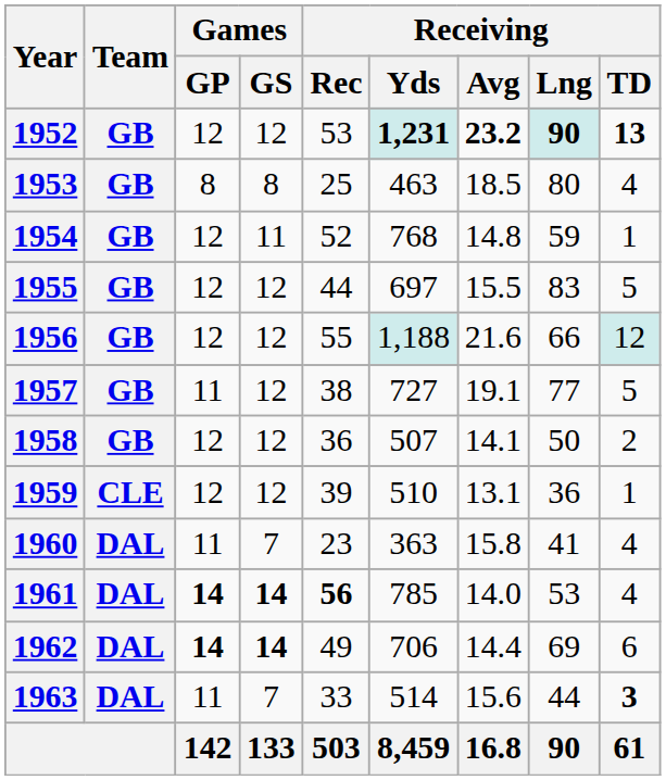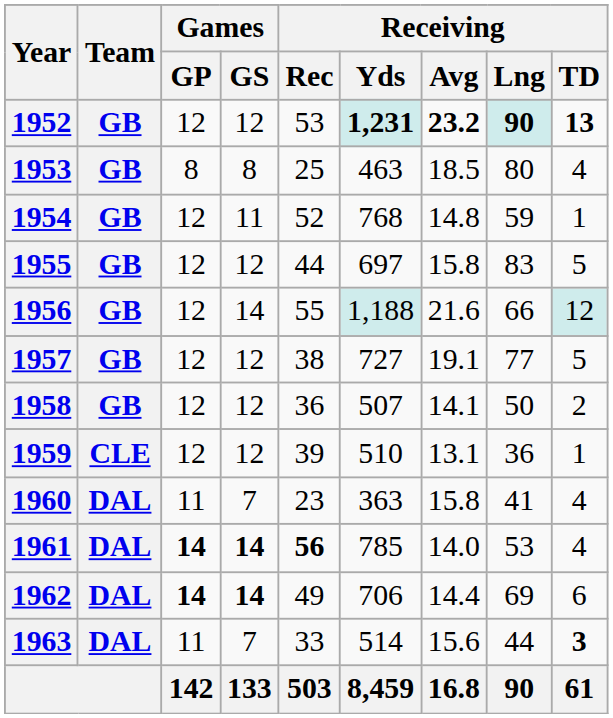 <table class="wikitable" style="text-align:center;">
 <tr>
 <th rowspan="2">Year</th>
 <th rowspan="2">Team</th>
 <th colspan="2">Games</th>
 <th colspan="5">Receiving</th>
 </tr>
 <tr>
 <th>GP</th>
 <th>GS</th>
 <th>Rec</th>
 <th>Yds</th>
 <th>Avg</th>
 <th>Lng</th>
 <th>TD</th>
 </tr>
 <tr>
 <th><a href='#'>1952</a></th>
 <th><a href='#'>GB</a></th>
 <td>12</td>
 <td>12</td>
 <td>53</td>
 <td style="background:#cfecec;"><strong>1,231</strong></td>
 <td><strong>23.2</strong></td>
 <td style="background:#cfecec;"><strong>90</strong></td>
 <td><strong>13</strong></td>
 </tr>
 <tr>
 <th><a href='#'>1953</a></th>
 <th><a href='#'>GB</a></th>
 <td>8</td>
 <td>8</td>
 <td>25</td>
 <td>463</td>
 <td>18.5</td>
 <td>80</td>
 <td>4</td>
 </tr>
 <tr>
 <th><a href='#'>1954</a></th>
 <th><a href='#'>GB</a></th>
 <td>12</td>
 <td>11</td>
 <td>52</td>
 <td>768</td>
 <td>14.8</td>
 <td>59</td>
 <td>1</td>
 </tr>
 <tr>
 <th><a href='#'>1955</a></th>
 <th><a href='#'>GB</a></th>
 <td>12</td>
 <td>12</td>
 <td>44</td>
 <td>697</td>
-<td>15.5</td>
+<td>15.8</td>
 <td>83</td>
 <td>5</td>
 </tr>
 <tr>
 <th><a href='#'>1956</a></th>
 <th><a href='#'>GB</a></th>
 <td>12</td>
-<td>12</td>
+<td>14</td>
 <td>55</td>
 <td style="background:#cfecec;">1,188</td>
 <td>21.6</td>
 <td>66</td>
 <td style="background:#cfecec;">12</td>
 </tr>
 <tr>
 <th><a href='#'>1957</a></th>
 <th><a href='#'>GB</a></th>
-<td>11</td>
+<td>12</td>
 <td>12</td>
 <td>38</td>
 <td>727</td>
 <td>19.1</td>
 <td>77</td>
 <td>5</td>
 </tr>
 <tr>
 <th><a href='#'>1958</a></th>
 <th><a href='#'>GB</a></th>
 <td>12</td>
 <td>12</td>
 <td>36</td>
 <td>507</td>
 <td>14.1</td>
 <td>50</td>
 <td>2</td>
 </tr>
 <tr>
 <th><a href='#'>1959</a></th>
 <th><a href='#'>CLE</a></th>
 <td>12</td>
 <td>12</td>
 <td>39</td>
 <td>510</td>
 <td>13.1</td>
 <td>36</td>
 <td>1</td>
 </tr>
 <tr>
 <th><a href='#'>1960</a></th>
 <th><a href='#'>DAL</a></th>
 <td>11</td>
 <td>7</td>
 <td>23</td>
 <td>363</td>
 <td>15.8</td>
 <td>41</td>
 <td>4</td>
 </tr>
 <tr>
 <th><a href='#'>1961</a></th>
 <th><a href='#'>DAL</a></th>
 <td><strong>14</strong></td>
 <td><strong>14</strong></td>
 <td><strong>56</strong></td>
 <td>785</td>
 <td>14.0</td>
 <td>53</td>
 <td>4</td>
 </tr>
 <tr>
 <th><a href='#'>1962</a></th>
 <th><a href='#'>DAL</a></th>
 <td><strong>14</strong></td>
 <td><strong>14</strong></td>
 <td>49</td>
 <td>706</td>
 <td>14.4</td>
 <td>69</td>
 <td>6</td>
 </tr>
 <tr>
 <th><a href='#'>1963</a></th>
 <th><a href='#'>DAL</a></th>
 <td>11</td>
 <td>7</td>
 <td>33</td>
 <td>514</td>
 <td>15.6</td>
 <td>44</td>
 <td><strong>3</strong></td>
 </tr>
 <tr>
 <th colspan="2"></th>
 <th>142</th>
 <th>133</th>
 <th>503</th>
 <th>8,459</th>
 <th>16.8</th>
 <th>90</th>
 <th>61</th>
 </tr>
 </table>
